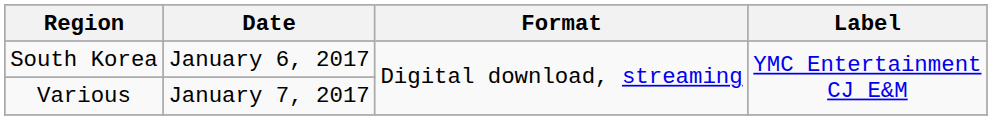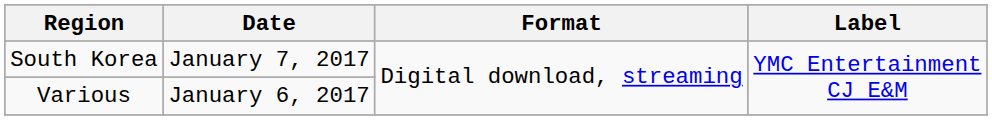 <table class="wikitable">
 <tr>
 <th>Region</th>
 <th>Date</th>
 <th>Format</th>
 <th>Label</th>
 </tr>
 <tr>
 <td style="text-align:center;">South Korea</td>
-<td style="text-align:center;">January 6, 2017</td>
+<td style="text-align:center;">January 7, 2017</td>
 <td style="text-align:center;" rowspan="2">Digital download, <a href='#'>streaming</a></td>
 <td style="text-align:center;" rowspan="2"><a href='#'>YMC Entertainment</a><br><a href='#'>CJ E&M</a></td>
 </tr>
 <tr>
 <td style="text-align:center;">Various</td>
-<td style="text-align:center;">January 7, 2017</td>
+<td style="text-align:center;">January 6, 2017</td>
 </tr>
 </table>
